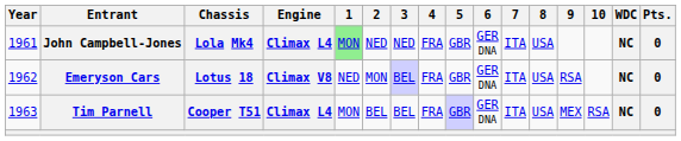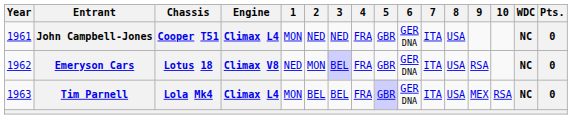 <table class="wikitable" style="text-align:center; font-size:90%">
 <tr>
 <th>Year</th>
 <th>Entrant</th>
 <th>Chassis</th>
 <th>Engine</th>
 <th>1</th>
 <th>2</th>
 <th>3</th>
 <th>4</th>
 <th>5</th>
 <th>6</th>
 <th>7</th>
 <th>8</th>
 <th>9</th>
 <th>10</th>
 <th>WDC</th>
 <th>Pts.</th>
 </tr>
 <tr>
 <td><a href='#'>1961</a></td>
 <th>John Campbell-Jones</th>
-<th><a href='#'>Lola</a> <a href='#'>Mk4</a></th>
+<th><a href='#'>Cooper</a> <a href='#'>T51</a></th>
 <th><a href='#'>Climax</a> <a href='#'>L4</a></th>
-<td style="background: lightgreen;"><a href='#'>MON</a></td>
+<td><a href='#'>MON</a></td>
 <td><a href='#'>NED</a></td>
 <td><a href='#'>NED</a></td>
 <td><a href='#'>FRA</a></td>
 <td><a href='#'>GBR</a></td>
 <td><a href='#'>GER</a><br><small>DNA</small></td>
 <td><a href='#'>ITA</a></td>
 <td><a href='#'>USA</a></td>
 <td></td>
 <td></td>
 <th>NC</th>
 <th>0</th>
 </tr>
 <tr>
 <td><a href='#'>1962</a></td>
 <th><a href='#'>Emeryson Cars</a></th>
 <th><a href='#'>Lotus</a> <a href='#'>18</a></th>
 <th><a href='#'>Climax</a> <a href='#'>V8</a></th>
 <td><a href='#'>NED</a></td>
 <td><a href='#'>MON</a></td>
 <td style="background:#CFCFFF;"><a href='#'>BEL</a><br></td>
 <td><a href='#'>FRA</a></td>
 <td><a href='#'>GBR</a></td>
 <td><a href='#'>GER</a><br><small>DNA</small></td>
 <td><a href='#'>ITA</a></td>
 <td><a href='#'>USA</a></td>
 <td><a href='#'>RSA</a></td>
 <td></td>
 <th>NC</th>
 <th>0</th>
 </tr>
 <tr>
 <td><a href='#'>1963</a></td>
 <th><a href='#'>Tim Parnell</a></th>
-<th><a href='#'>Cooper</a> <a href='#'>T51</a></th>
+<th><a href='#'>Lola</a> <a href='#'>Mk4</a></th>
 <th><a href='#'>Climax</a> <a href='#'>L4</a></th>
 <td><a href='#'>MON</a></td>
 <td><a href='#'>BEL</a></td>
 <td><a href='#'>BEL</a></td>
 <td><a href='#'>FRA</a></td>
 <td style="background:#CFCFFF;"><a href='#'>GBR</a><br></td>
 <td><a href='#'>GER</a><br><small>DNA</small></td>
 <td><a href='#'>ITA</a></td>
 <td><a href='#'>USA</a></td>
 <td><a href='#'>MEX</a></td>
 <td><a href='#'>RSA</a></td>
 <th>NC</th>
 <th>0</th>
 </tr>
 <tr>
 <th colspan="16"></th>
 </tr>
 </table>
